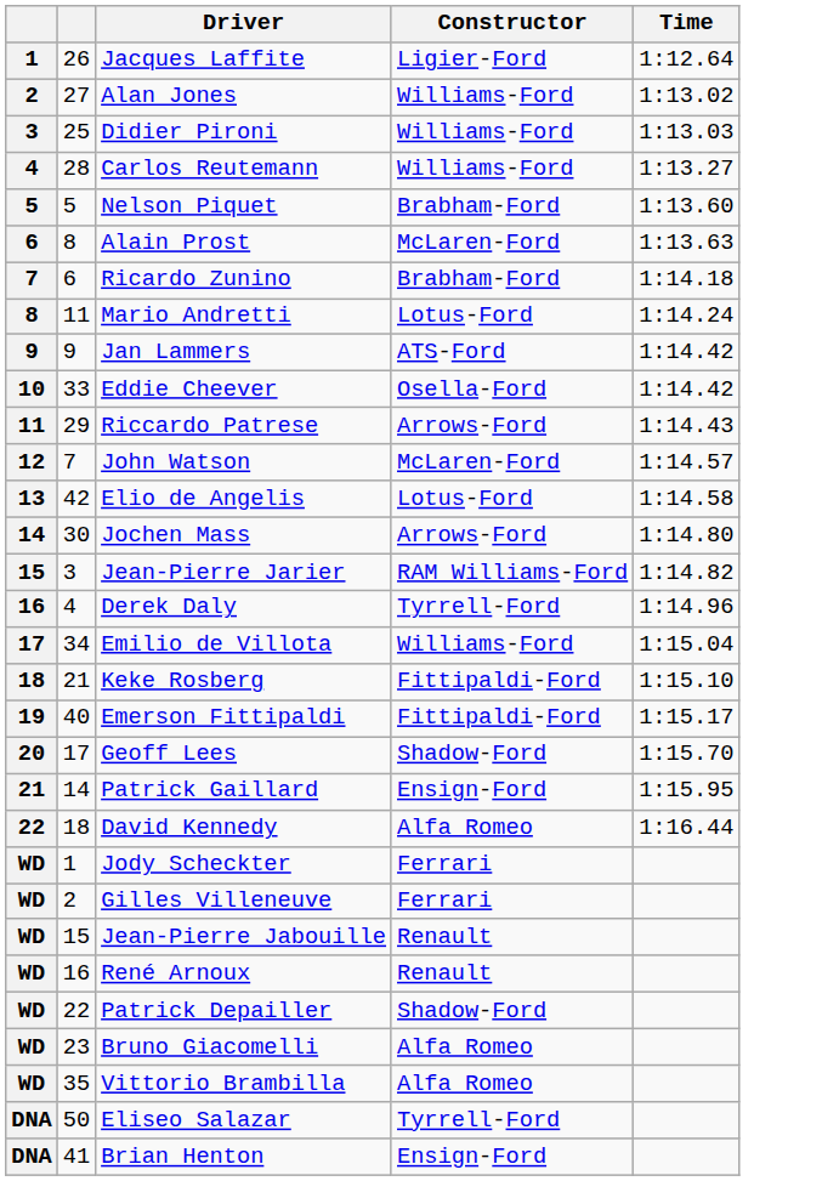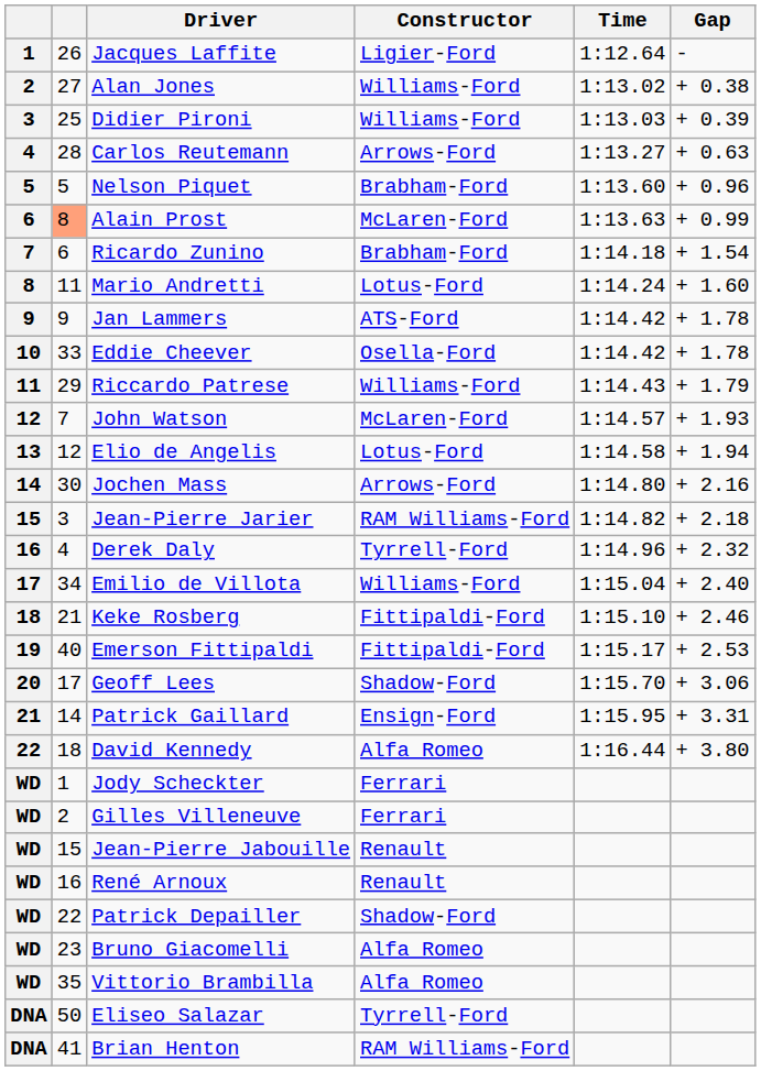 <table class="wikitable" style="font-size: 95%;">
 <tr>
 <th></th>
 <th></th>
 <th>Driver</th>
 <th>Constructor</th>
 <th>Time</th>
+<th>Gap</th>
 </tr>
 <tr>
 <th>1</th>
 <td>26</td>
 <td> <a href='#'>Jacques Laffite</a></td>
 <td><a href='#'>Ligier</a>-<a href='#'>Ford</a></td>
 <td>1:12.64</td>
+<td>-</td>
 </tr>
 <tr>
 <th>2</th>
 <td>27</td>
 <td> <a href='#'>Alan Jones</a></td>
 <td><a href='#'>Williams</a>-<a href='#'>Ford</a></td>
 <td>1:13.02</td>
+<td>+ 0.38</td>
 </tr>
 <tr>
 <th>3</th>
 <td>25</td>
 <td> <a href='#'>Didier Pironi</a></td>
 <td><a href='#'>Williams</a>-<a href='#'>Ford</a></td>
 <td>1:13.03</td>
+<td>+ 0.39</td>
 </tr>
 <tr>
 <th>4</th>
 <td>28</td>
 <td> <a href='#'>Carlos Reutemann</a></td>
-<td><a href='#'>Williams</a>-<a href='#'>Ford</a></td>
+<td><a href='#'>Arrows</a>-<a href='#'>Ford</a></td>
 <td>1:13.27</td>
+<td>+ 0.63</td>
 </tr>
 <tr>
 <th>5</th>
 <td>5</td>
 <td> <a href='#'>Nelson Piquet</a></td>
 <td><a href='#'>Brabham</a>-<a href='#'>Ford</a></td>
 <td>1:13.60</td>
+<td>+ 0.96</td>
 </tr>
 <tr>
 <th>6</th>
-<td>8</td>
+<td style="background: lightsalmon;">8</td>
 <td> <a href='#'>Alain Prost</a></td>
 <td><a href='#'>McLaren</a>-<a href='#'>Ford</a></td>
 <td>1:13.63</td>
+<td>+ 0.99</td>
 </tr>
 <tr>
 <th>7</th>
 <td>6</td>
 <td> <a href='#'>Ricardo Zunino</a></td>
 <td><a href='#'>Brabham</a>-<a href='#'>Ford</a></td>
 <td>1:14.18</td>
+<td>+ 1.54</td>
 </tr>
 <tr>
 <th>8</th>
 <td>11</td>
 <td> <a href='#'>Mario Andretti</a></td>
 <td><a href='#'>Lotus</a>-<a href='#'>Ford</a></td>
 <td>1:14.24</td>
+<td>+ 1.60</td>
 </tr>
 <tr>
 <th>9</th>
 <td>9</td>
 <td> <a href='#'>Jan Lammers</a></td>
 <td><a href='#'>ATS</a>-<a href='#'>Ford</a></td>
 <td>1:14.42</td>
+<td>+ 1.78</td>
 </tr>
 <tr>
 <th>10</th>
 <td>33</td>
 <td> <a href='#'>Eddie Cheever</a></td>
 <td><a href='#'>Osella</a>-<a href='#'>Ford</a></td>
 <td>1:14.42</td>
+<td>+ 1.78</td>
 </tr>
 <tr>
 <th>11</th>
 <td>29</td>
 <td> <a href='#'>Riccardo Patrese</a></td>
-<td><a href='#'>Arrows</a>-<a href='#'>Ford</a></td>
+<td><a href='#'>Williams</a>-<a href='#'>Ford</a></td>
 <td>1:14.43</td>
+<td>+ 1.79</td>
 </tr>
 <tr>
 <th>12</th>
 <td>7</td>
 <td> <a href='#'>John Watson</a></td>
 <td><a href='#'>McLaren</a>-<a href='#'>Ford</a></td>
 <td>1:14.57</td>
+<td>+ 1.93</td>
 </tr>
 <tr>
 <th>13</th>
-<td>42</td>
+<td>12</td>
 <td> <a href='#'>Elio de Angelis</a></td>
 <td><a href='#'>Lotus</a>-<a href='#'>Ford</a></td>
 <td>1:14.58</td>
+<td>+ 1.94</td>
 </tr>
 <tr>
 <th>14</th>
 <td>30</td>
 <td> <a href='#'>Jochen Mass</a></td>
 <td><a href='#'>Arrows</a>-<a href='#'>Ford</a></td>
 <td>1:14.80</td>
+<td>+ 2.16</td>
 </tr>
 <tr>
 <th>15</th>
 <td>3</td>
 <td> <a href='#'>Jean-Pierre Jarier</a></td>
 <td><a href='#'>RAM Williams</a>-<a href='#'>Ford</a></td>
 <td>1:14.82</td>
+<td>+ 2.18</td>
 </tr>
 <tr>
 <th>16</th>
 <td>4</td>
 <td> <a href='#'>Derek Daly</a></td>
 <td><a href='#'>Tyrrell</a>-<a href='#'>Ford</a></td>
 <td>1:14.96</td>
+<td>+ 2.32</td>
 </tr>
 <tr>
 <th>17</th>
 <td>34</td>
 <td> <a href='#'>Emilio de Villota</a></td>
 <td><a href='#'>Williams</a>-<a href='#'>Ford</a></td>
 <td>1:15.04</td>
+<td>+ 2.40</td>
 </tr>
 <tr>
 <th>18</th>
 <td>21</td>
 <td> <a href='#'>Keke Rosberg</a></td>
 <td><a href='#'>Fittipaldi</a>-<a href='#'>Ford</a></td>
 <td>1:15.10</td>
+<td>+ 2.46</td>
 </tr>
 <tr>
 <th>19</th>
 <td>40</td>
 <td> <a href='#'>Emerson Fittipaldi</a></td>
 <td><a href='#'>Fittipaldi</a>-<a href='#'>Ford</a></td>
 <td>1:15.17</td>
+<td>+ 2.53</td>
 </tr>
 <tr>
 <th>20</th>
 <td>17</td>
 <td> <a href='#'>Geoff Lees</a></td>
 <td><a href='#'>Shadow</a>-<a href='#'>Ford</a></td>
 <td>1:15.70</td>
+<td>+ 3.06</td>
 </tr>
 <tr>
 <th>21</th>
 <td>14</td>
 <td> <a href='#'>Patrick Gaillard</a></td>
 <td><a href='#'>Ensign</a>-<a href='#'>Ford</a></td>
 <td>1:15.95</td>
+<td>+ 3.31</td>
 </tr>
 <tr>
 <th>22</th>
 <td>18</td>
 <td> <a href='#'>David Kennedy</a></td>
 <td><a href='#'>Alfa Romeo</a></td>
 <td>1:16.44</td>
+<td>+ 3.80</td>
 </tr>
 <tr>
 <th>WD</th>
 <td>1</td>
 <td> <a href='#'>Jody Scheckter</a></td>
 <td><a href='#'>Ferrari</a></td>
+<td></td>
 <td></td>
 </tr>
 <tr>
 <th>WD</th>
 <td>2</td>
 <td> <a href='#'>Gilles Villeneuve</a></td>
 <td><a href='#'>Ferrari</a></td>
 <td></td>
+<td></td>
 </tr>
 <tr>
 <th>WD</th>
 <td>15</td>
 <td> <a href='#'>Jean-Pierre Jabouille</a></td>
 <td><a href='#'>Renault</a></td>
+<td></td>
 <td></td>
 </tr>
 <tr>
 <th>WD</th>
 <td>16</td>
 <td> <a href='#'>René Arnoux</a></td>
 <td><a href='#'>Renault</a></td>
 <td></td>
+<td></td>
 </tr>
 <tr>
 <th>WD</th>
 <td>22</td>
 <td> <a href='#'>Patrick Depailler</a></td>
 <td><a href='#'>Shadow</a>-<a href='#'>Ford</a></td>
+<td></td>
 <td></td>
 </tr>
 <tr>
 <th>WD</th>
 <td>23</td>
 <td> <a href='#'>Bruno Giacomelli</a></td>
 <td><a href='#'>Alfa Romeo</a></td>
 <td></td>
+<td></td>
 </tr>
 <tr>
 <th>WD</th>
 <td>35</td>
 <td> <a href='#'>Vittorio Brambilla</a></td>
 <td><a href='#'>Alfa Romeo</a></td>
+<td></td>
 <td></td>
 </tr>
 <tr>
 <th>DNA</th>
 <td>50</td>
 <td> <a href='#'>Eliseo Salazar</a></td>
 <td><a href='#'>Tyrrell</a>-<a href='#'>Ford</a></td>
 <td></td>
+<td></td>
 </tr>
 <tr>
 <th>DNA</th>
 <td>41</td>
 <td> <a href='#'>Brian Henton</a></td>
-<td><a href='#'>Ensign</a>-<a href='#'>Ford</a></td>
+<td><a href='#'>RAM Williams</a>-<a href='#'>Ford</a></td>
+<td></td>
 <td></td>
 </tr>
 </table>
